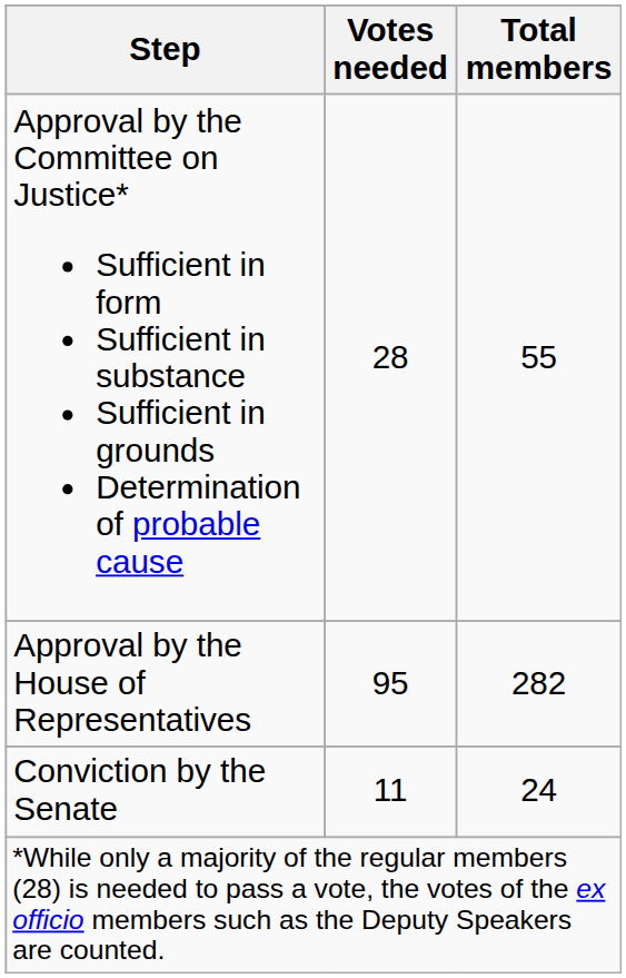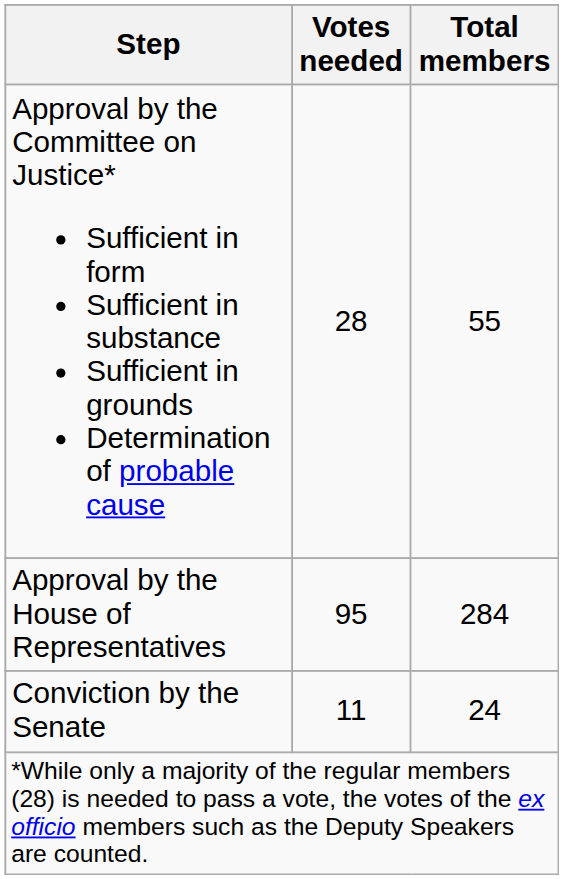 <table class=wikitable align=right style="text-align:center;width:300px; margin: 0 0 0.5em 1em">
 <tr>
 <th>Step</th>
 <th>Votes<br>needed</th>
 <th>Total<br>members</th>
 </tr>
 <tr>
 <td align=left>Approval by the Committee on Justice*<br><ul><li>Sufficient in form</li><li>Sufficient in substance</li><li>Sufficient in grounds</li><li>Determination of <a href='#'>probable cause</a></li></ul></td>
 <td>28</td>
 <td>55</td>
 </tr>
 <tr>
 <td align=left>Approval by the House of Representatives</td>
 <td>95</td>
-<td>282</td>
+<td>284</td>
 </tr>
 <tr>
 <td align=left>Conviction by the Senate</td>
 <td>11</td>
 <td>24</td>
 </tr>
 <tr>
 <td colspan=3 align=left style="font-size:smaller;">*While only a majority of the regular members (28) is needed to pass a vote, the votes of the <em><a href='#'>ex officio</a></em> members such as the Deputy Speakers are counted.</td>
 </tr>
 </table>
